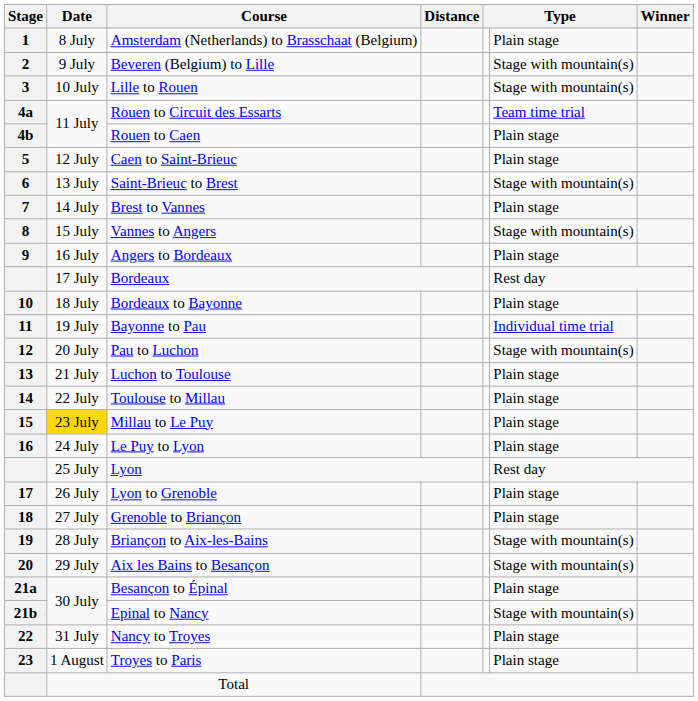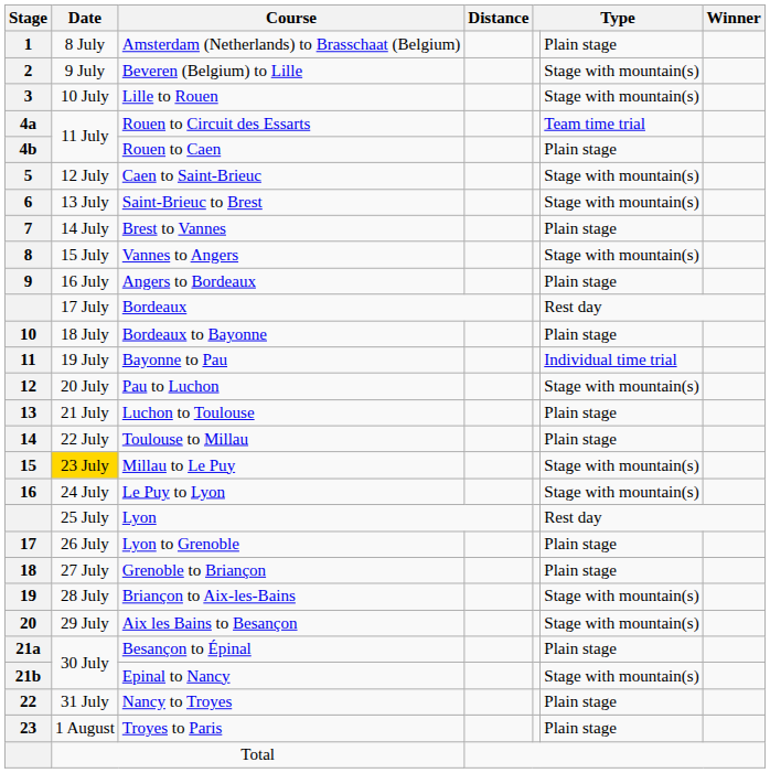 <table class="wikitable">
 <tr>
 <th scope="col">Stage</th>
 <th scope="col">Date</th>
 <th scope="col">Course</th>
 <th scope="col">Distance</th>
 <th scope="col" colspan="2">Type</th>
 <th scope="col">Winner</th>
 </tr>
 <tr>
 <th scope="row">1</th>
 <td style="text-align:center;">8 July</td>
 <td><a href='#'>Amsterdam</a> (Netherlands) to <a href='#'>Brasschaat</a> (Belgium)</td>
 <td style="text-align:center;"></td>
 <td></td>
 <td>Plain stage</td>
 <td></td>
 </tr>
 <tr>
 <th scope="row">2</th>
 <td style="text-align:center;">9 July</td>
 <td><a href='#'>Beveren</a> (Belgium) to <a href='#'>Lille</a></td>
 <td style="text-align:center;"></td>
 <td></td>
 <td>Stage with mountain(s)</td>
 <td></td>
 </tr>
 <tr>
 <th scope="row">3</th>
 <td style="text-align:center;">10 July</td>
 <td><a href='#'>Lille</a> to <a href='#'>Rouen</a></td>
 <td style="text-align:center;"></td>
 <td></td>
 <td>Stage with mountain(s)</td>
 <td></td>
 </tr>
 <tr>
 <th scope="row">4a</th>
 <td rowspan="2" style="text-align:center;">11 July</td>
 <td><a href='#'>Rouen</a> to <a href='#'>Circuit des Essarts</a></td>
 <td style="text-align:center;"></td>
 <td></td>
 <td><a href='#'>Team time trial</a></td>
 <td></td>
 </tr>
 <tr>
 <th scope="row">4b</th>
 <td><a href='#'>Rouen</a> to <a href='#'>Caen</a></td>
 <td style="text-align:center;"></td>
 <td></td>
 <td>Plain stage</td>
 <td></td>
 </tr>
 <tr>
 <th scope="row">5</th>
 <td style="text-align:center;">12 July</td>
 <td><a href='#'>Caen</a> to <a href='#'>Saint-Brieuc</a></td>
 <td style="text-align:center;"></td>
 <td></td>
-<td>Plain stage</td>
+<td>Stage with mountain(s)</td>
 <td></td>
 </tr>
 <tr>
 <th scope="row">6</th>
 <td style="text-align:center;">13 July</td>
 <td><a href='#'>Saint-Brieuc</a> to <a href='#'>Brest</a></td>
 <td style="text-align:center;"></td>
 <td></td>
 <td>Stage with mountain(s)</td>
 <td></td>
 </tr>
 <tr>
 <th scope="row">7</th>
 <td style="text-align:center;">14 July</td>
 <td><a href='#'>Brest</a> to <a href='#'>Vannes</a></td>
 <td style="text-align:center;"></td>
 <td></td>
 <td>Plain stage</td>
 <td></td>
 </tr>
 <tr>
 <th scope="row">8</th>
 <td style="text-align:center;">15 July</td>
 <td><a href='#'>Vannes</a> to <a href='#'>Angers</a></td>
 <td style="text-align:center;"></td>
 <td></td>
 <td>Stage with mountain(s)</td>
 <td></td>
 </tr>
 <tr>
 <th scope="row">9</th>
 <td style="text-align:center;">16 July</td>
 <td><a href='#'>Angers</a> to <a href='#'>Bordeaux</a></td>
 <td style="text-align:center;"></td>
 <td></td>
 <td>Plain stage</td>
 <td></td>
 </tr>
 <tr>
 <th scope="row"></th>
 <td style="text-align:center;">17 July</td>
 <td colspan="2"><a href='#'>Bordeaux</a></td>
 <td></td>
 <td colspan="2">Rest day</td>
 </tr>
 <tr>
 <th scope="row">10</th>
 <td style="text-align:center;">18 July</td>
 <td><a href='#'>Bordeaux</a> to <a href='#'>Bayonne</a></td>
 <td style="text-align:center;"></td>
 <td></td>
 <td>Plain stage</td>
 <td></td>
 </tr>
 <tr>
 <th scope="row">11</th>
 <td style="text-align:center;">19 July</td>
 <td><a href='#'>Bayonne</a> to <a href='#'>Pau</a></td>
 <td style="text-align:center;"></td>
 <td></td>
 <td><a href='#'>Individual time trial</a></td>
 <td></td>
 </tr>
 <tr>
 <th scope="row">12</th>
 <td style="text-align:center;">20 July</td>
 <td><a href='#'>Pau</a> to <a href='#'>Luchon</a></td>
 <td style="text-align:center;"></td>
 <td></td>
 <td>Stage with mountain(s)</td>
 <td></td>
 </tr>
 <tr>
 <th scope="row">13</th>
 <td style="text-align:center;">21 July</td>
 <td><a href='#'>Luchon</a> to <a href='#'>Toulouse</a></td>
 <td style="text-align:center;"></td>
 <td></td>
 <td>Plain stage</td>
 <td></td>
 </tr>
 <tr>
 <th scope="row">14</th>
 <td style="text-align:center;">22 July</td>
 <td><a href='#'>Toulouse</a> to <a href='#'>Millau</a></td>
 <td style="text-align:center;"></td>
 <td></td>
 <td>Plain stage</td>
 <td></td>
 </tr>
 <tr>
 <th scope="row">15</th>
 <td style="background: gold; text-align:center;">23 July</td>
 <td><a href='#'>Millau</a> to <a href='#'>Le Puy</a></td>
 <td style="text-align:center;"></td>
 <td></td>
-<td>Plain stage</td>
+<td>Stage with mountain(s)</td>
 <td></td>
 </tr>
 <tr>
 <th scope="row">16</th>
 <td style="text-align:center;">24 July</td>
 <td><a href='#'>Le Puy</a> to <a href='#'>Lyon</a></td>
 <td style="text-align:center;"></td>
 <td></td>
-<td>Plain stage</td>
+<td>Stage with mountain(s)</td>
 <td></td>
 </tr>
 <tr>
 <th scope="row"></th>
 <td style="text-align:center;">25 July</td>
 <td colspan="2"><a href='#'>Lyon</a></td>
 <td></td>
 <td colspan="2">Rest day</td>
 </tr>
 <tr>
 <th scope="row">17</th>
 <td style="text-align:center;">26 July</td>
 <td><a href='#'>Lyon</a> to <a href='#'>Grenoble</a></td>
 <td style="text-align:center;"></td>
 <td></td>
 <td>Plain stage</td>
 <td></td>
 </tr>
 <tr>
 <th scope="row">18</th>
 <td style="text-align:center;">27 July</td>
 <td><a href='#'>Grenoble</a> to <a href='#'>Briançon</a></td>
 <td style="text-align:center;"></td>
 <td></td>
 <td>Plain stage</td>
 <td></td>
 </tr>
 <tr>
 <th scope="row">19</th>
 <td style="text-align:center;">28 July</td>
 <td><a href='#'>Briançon</a> to <a href='#'>Aix-les-Bains</a></td>
 <td style="text-align:center;"></td>
 <td></td>
 <td>Stage with mountain(s)</td>
 <td></td>
 </tr>
 <tr>
 <th scope="row">20</th>
 <td style="text-align:center;">29 July</td>
 <td><a href='#'>Aix les Bains</a> to <a href='#'>Besançon</a></td>
 <td style="text-align:center;"></td>
 <td></td>
 <td>Stage with mountain(s)</td>
 <td></td>
 </tr>
 <tr>
 <th scope="row">21a</th>
 <td rowspan="2" style="text-align:center;">30 July</td>
 <td><a href='#'>Besançon</a> to <a href='#'>Épinal</a></td>
 <td style="text-align:center;"></td>
 <td></td>
 <td>Plain stage</td>
 <td></td>
 </tr>
 <tr>
 <th scope="row">21b</th>
 <td><a href='#'>Epinal</a> to <a href='#'>Nancy</a></td>
 <td style="text-align:center;"></td>
 <td></td>
 <td>Stage with mountain(s)</td>
 <td></td>
 </tr>
 <tr>
 <th scope="row">22</th>
 <td style="text-align:center;">31 July</td>
 <td><a href='#'>Nancy</a> to <a href='#'>Troyes</a></td>
 <td style="text-align:center;"></td>
 <td></td>
 <td>Plain stage</td>
 <td></td>
 </tr>
 <tr>
 <th scope="row">23</th>
 <td style="text-align:center;">1 August</td>
 <td><a href='#'>Troyes</a> to <a href='#'>Paris</a></td>
 <td style="text-align:center;"></td>
 <td></td>
 <td>Plain stage</td>
 <td></td>
 </tr>
 <tr>
 <th scope="row"></th>
 <td colspan="2" style="text-align:center">Total</td>
 <td colspan="4" style="text-align:center"></td>
 </tr>
 </table>
